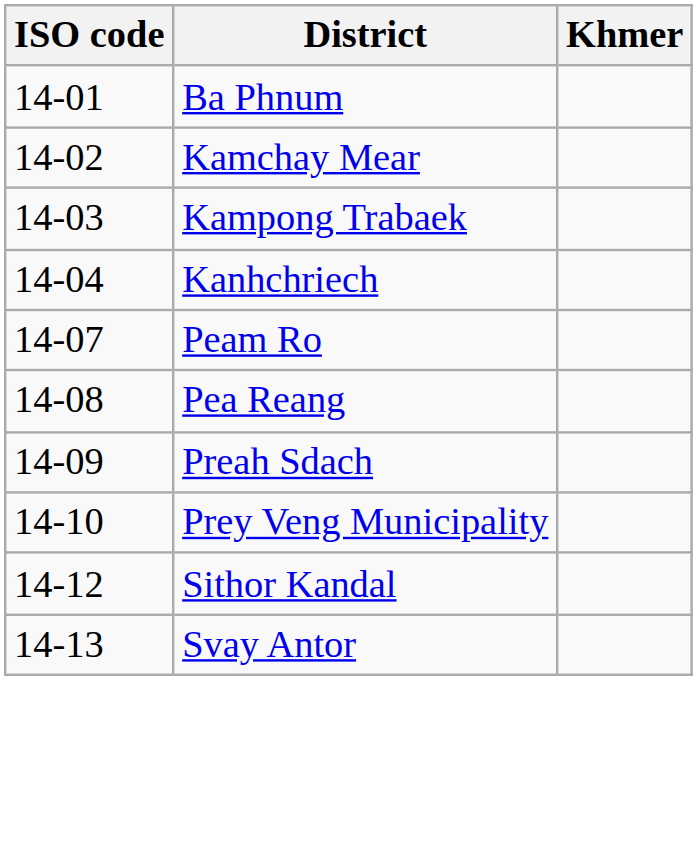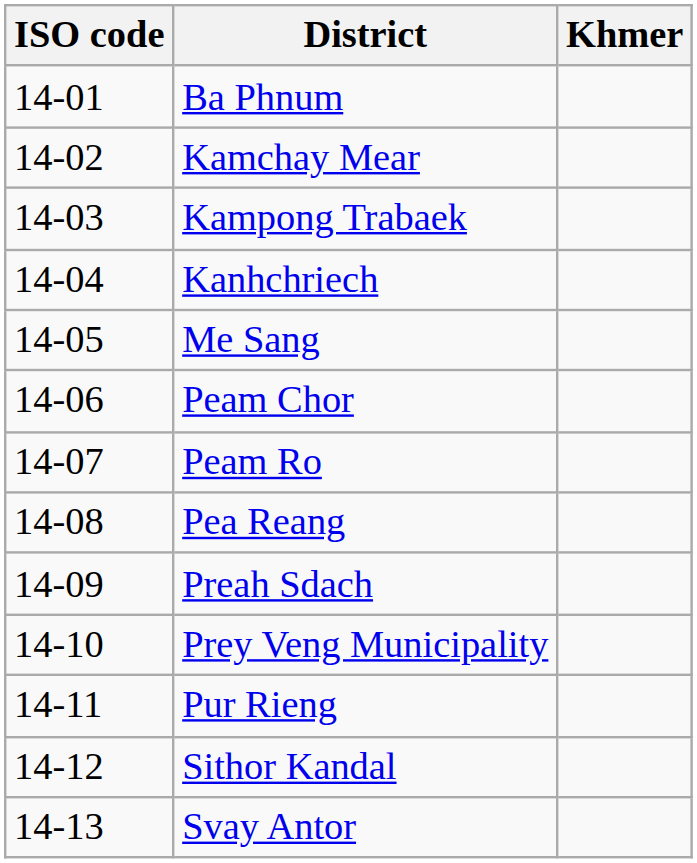 <table class="wikitable">
 <tr>
 <th>ISO code</th>
 <th>District</th>
 <th>Khmer</th>
 </tr>
 <tr>
 <td>14-01</td>
 <td><a href='#'>Ba Phnum</a></td>
 <td></td>
 </tr>
 <tr>
 <td>14-02</td>
 <td><a href='#'>Kamchay Mear</a></td>
 <td></td>
 </tr>
 <tr>
 <td>14-03</td>
 <td><a href='#'>Kampong Trabaek</a></td>
 <td></td>
 </tr>
 <tr>
 <td>14-04</td>
 <td><a href='#'>Kanhchriech</a></td>
 <td></td>
 </tr>
 <tr>
+<td>14-05</td>
+<td><a href='#'>Me Sang</a></td>
+<td></td>
+</tr>
+<tr>
+<td>14-06</td>
+<td><a href='#'>Peam Chor</a></td>
+<td></td>
+</tr>
+<tr>
 <td>14-07</td>
 <td><a href='#'>Peam Ro</a></td>
 <td></td>
 </tr>
 <tr>
 <td>14-08</td>
 <td><a href='#'>Pea Reang</a></td>
 <td></td>
 </tr>
 <tr>
 <td>14-09</td>
 <td><a href='#'>Preah Sdach</a></td>
 <td></td>
 </tr>
 <tr>
 <td>14-10</td>
 <td><a href='#'>Prey Veng Municipality</a></td>
 <td></td>
 </tr>
 <tr>
+<td>14-11</td>
+<td><a href='#'>Pur Rieng</a></td>
+<td></td>
+</tr>
+<tr>
 <td>14-12</td>
 <td><a href='#'>Sithor Kandal</a></td>
 <td></td>
 </tr>
 <tr>
 <td>14-13</td>
 <td><a href='#'>Svay Antor</a></td>
 <td></td>
 </tr>
 </table>
